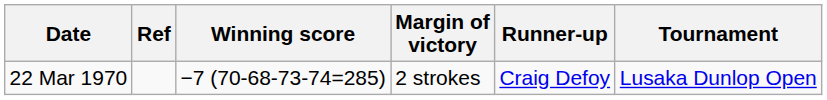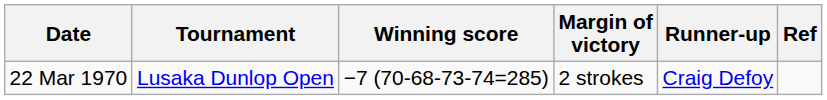 <table class="wikitable" style="font-size:95%;">
 <tr>
 <th>Date</th>
-<th>Ref</th>
+<th>Tournament</th>
 <th>Winning score</th>
 <th>Margin of<br>victory</th>
 <th>Runner-up</th>
-<th>Tournament</th>
+<th>Ref</th>
 </tr>
 <tr>
 <td align=right>22 Mar 1970</td>
-<td></td>
+<td><a href='#'>Lusaka Dunlop Open</a></td>
 <td>−7 (70-68-73-74=285)</td>
 <td>2 strokes</td>
 <td> <a href='#'>Craig Defoy</a></td>
-<td><a href='#'>Lusaka Dunlop Open</a></td>
+<td></td>
 </tr>
 </table>
